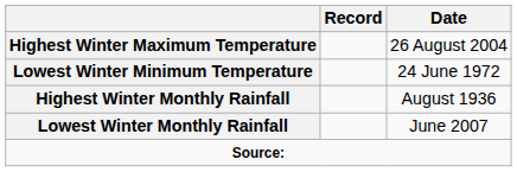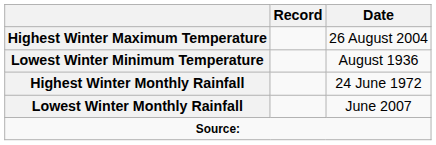 <table class="wikitable" style="margin: 0 auto 0 auto; text-align:center">
 <tr>
 <th></th>
 <th>Record</th>
 <th>Date</th>
 </tr>
 <tr>
 <th>Highest Winter Maximum Temperature</th>
 <td></td>
 <td>26 August 2004</td>
 </tr>
 <tr>
 <th>Lowest Winter Minimum Temperature</th>
 <td></td>
-<td>24 June 1972</td>
+<td>August 1936</td>
 </tr>
 <tr>
 <th>Highest Winter Monthly Rainfall</th>
 <td></td>
-<td>August 1936</td>
+<td>24 June 1972</td>
 </tr>
 <tr>
 <th>Lowest Winter Monthly Rainfall</th>
 <td></td>
 <td>June 2007</td>
 </tr>
 <tr>
 <td colspan="15" style="text-align: center;"><small><strong>Source:</strong></small></td>
 </tr>
 </table>
